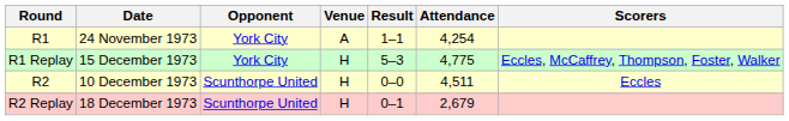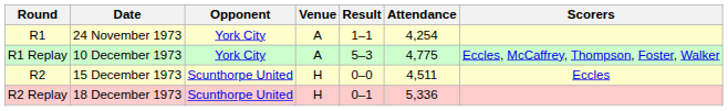 <table class="wikitable" style="font-size:100%; text-align:center">
 <tr>
 <th>Round</th>
 <th>Date</th>
 <th>Opponent</th>
 <th>Venue</th>
 <th>Result</th>
 <th>Attendance</th>
 <th>Scorers</th>
 </tr>
 <tr style="background-color: #FFFFCC;">
 <td>R1</td>
 <td>24 November 1973</td>
 <td><a href='#'>York City</a></td>
 <td>A</td>
 <td>1–1</td>
 <td>4,254</td>
 <td></td>
 </tr>
 <tr style="background-color: #CCFFCC;">
 <td>R1 Replay</td>
-<td>15 December 1973</td>
+<td>10 December 1973</td>
 <td><a href='#'>York City</a></td>
-<td>H</td>
+<td>A</td>
 <td>5–3</td>
 <td>4,775</td>
 <td><a href='#'>Eccles</a>, <a href='#'>McCaffrey</a>, <a href='#'>Thompson</a>, <a href='#'>Foster</a>, <a href='#'>Walker</a></td>
 </tr>
 <tr style="background-color: #FFFFCC;">
 <td>R2</td>
-<td>10 December 1973</td>
+<td>15 December 1973</td>
 <td><a href='#'>Scunthorpe United</a></td>
 <td>H</td>
 <td>0–0</td>
 <td>4,511</td>
 <td><a href='#'>Eccles</a></td>
 </tr>
 <tr style="background-color: #FFCCCC;">
 <td>R2 Replay</td>
 <td>18 December 1973</td>
 <td><a href='#'>Scunthorpe United</a></td>
 <td>H</td>
 <td>0–1</td>
-<td>2,679</td>
+<td>5,336</td>
 <td></td>
 </tr>
 </table>
